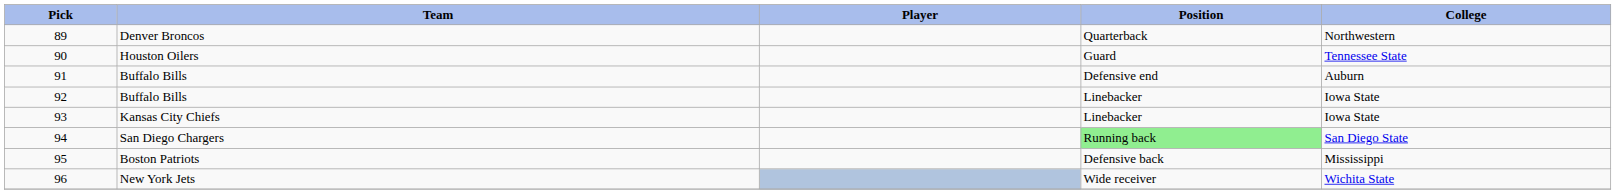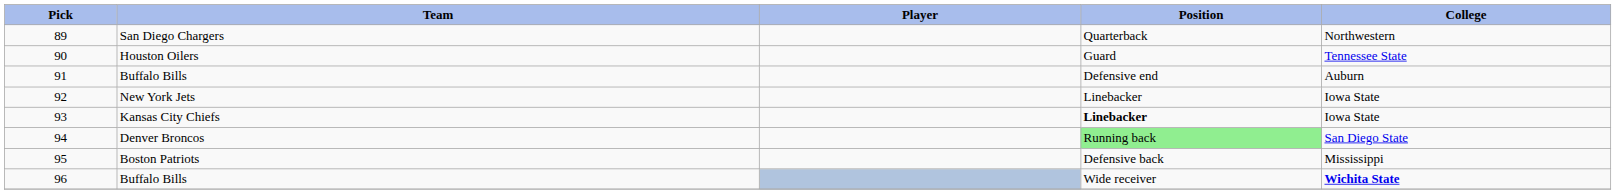 <table class="wikitable sortable sortable" style="width: 100%">
 <tr>
 <th style="background:#A8BDEC;" width=7%>Pick</th>
 <th style="background:#A8BDEC;" width=40%>Team</th>
 <th style="background:#A8BDEC;" width=20%>Player</th>
 <th style="background:#A8BDEC;" width=15%>Position</th>
 <th style="background:#A8BDEC;" width=20%>College</th>
 </tr>
 <tr>
 <td align=center>89</td>
-<td>Denver Broncos</td>
+<td>San Diego Chargers</td>
 <td></td>
 <td>Quarterback</td>
 <td>Northwestern</td>
 </tr>
 <tr>
 <td align=center>90</td>
 <td>Houston Oilers</td>
 <td></td>
 <td>Guard</td>
 <td><a href='#'>Tennessee State</a></td>
 </tr>
 <tr>
 <td align=center>91</td>
 <td>Buffalo Bills </td>
 <td></td>
 <td>Defensive end</td>
 <td>Auburn</td>
 </tr>
 <tr>
 <td align=center>92</td>
-<td>Buffalo Bills</td>
+<td>New York Jets</td>
 <td></td>
 <td>Linebacker</td>
 <td>Iowa State</td>
 </tr>
 <tr>
 <td align=center>93</td>
 <td>Kansas City Chiefs</td>
 <td></td>
-<td>Linebacker</td>
+<td><strong>Linebacker</strong></td>
 <td>Iowa State</td>
 </tr>
 <tr>
 <td align=center>94</td>
-<td>San Diego Chargers</td>
+<td>Denver Broncos</td>
 <td></td>
 <td style="background: lightgreen;">Running back</td>
 <td><a href='#'>San Diego State</a></td>
 </tr>
 <tr>
 <td align=center>95</td>
 <td>Boston Patriots</td>
 <td></td>
 <td>Defensive back</td>
 <td>Mississippi</td>
 </tr>
 <tr>
 <td align=center>96</td>
-<td>New York Jets</td>
+<td>Buffalo Bills</td>
 <td bgcolor="lightsteelblue"></td>
 <td>Wide receiver</td>
-<td><a href='#'>Wichita State</a></td>
+<td><strong><a href='#'>Wichita State</a></strong></td>
 </tr>
 <tr>
 </tr>
 </table>
